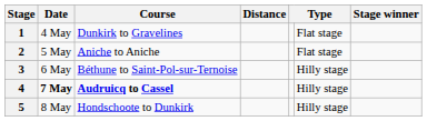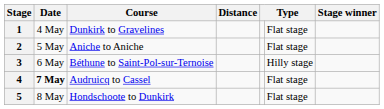 <table class="wikitable">
 <tr>
 <th scope="col">Stage</th>
 <th scope="col">Date</th>
 <th scope="col">Course</th>
 <th scope="col">Distance</th>
 <th scope="col" colspan="2">Type</th>
 <th scope="col">Stage winner</th>
 </tr>
 <tr>
 <th scope="row" style="text-align:center;">1</th>
 <td style="text-align:center;">4 May</td>
 <td><a href='#'>Dunkirk</a> to <a href='#'>Gravelines</a></td>
 <td style="text-align:center;"></td>
 <td></td>
 <td>Flat stage</td>
 <td></td>
 </tr>
 <tr>
 <th scope="row" style="text-align:center;">2</th>
 <td style="text-align:center;">5 May</td>
 <td><a href='#'>Aniche</a> to Aniche</td>
 <td style="text-align:center;"></td>
 <td></td>
 <td>Flat stage</td>
 <td></td>
 </tr>
 <tr>
 <th scope="row" style="text-align:center;">3</th>
 <td style="text-align:center;">6 May</td>
 <td><a href='#'>Béthune</a> to <a href='#'>Saint-Pol-sur-Ternoise</a></td>
 <td style="text-align:center;"></td>
 <td></td>
 <td>Hilly stage</td>
 <td></td>
 </tr>
 <tr>
 <th scope="row" style="text-align:center;">4</th>
 <td style="text-align:center;"><strong>7 May</strong></td>
-<td><strong><a href='#'>Audruicq</a> to <a href='#'>Cassel</a></strong></td>
+<td><a href='#'>Audruicq</a> to <a href='#'>Cassel</a></td>
 <td style="text-align:center;"></td>
 <td></td>
-<td>Hilly stage</td>
+<td>Flat stage</td>
 <td></td>
 </tr>
 <tr>
 <th scope="row" style="text-align:center;">5</th>
 <td style="text-align:center;">8 May</td>
 <td><a href='#'>Hondschoote</a> to <a href='#'>Dunkirk</a></td>
 <td style="text-align:center;"></td>
 <td></td>
-<td>Hilly stage</td>
+<td>Flat stage</td>
 <td></td>
 </tr>
 </table>
